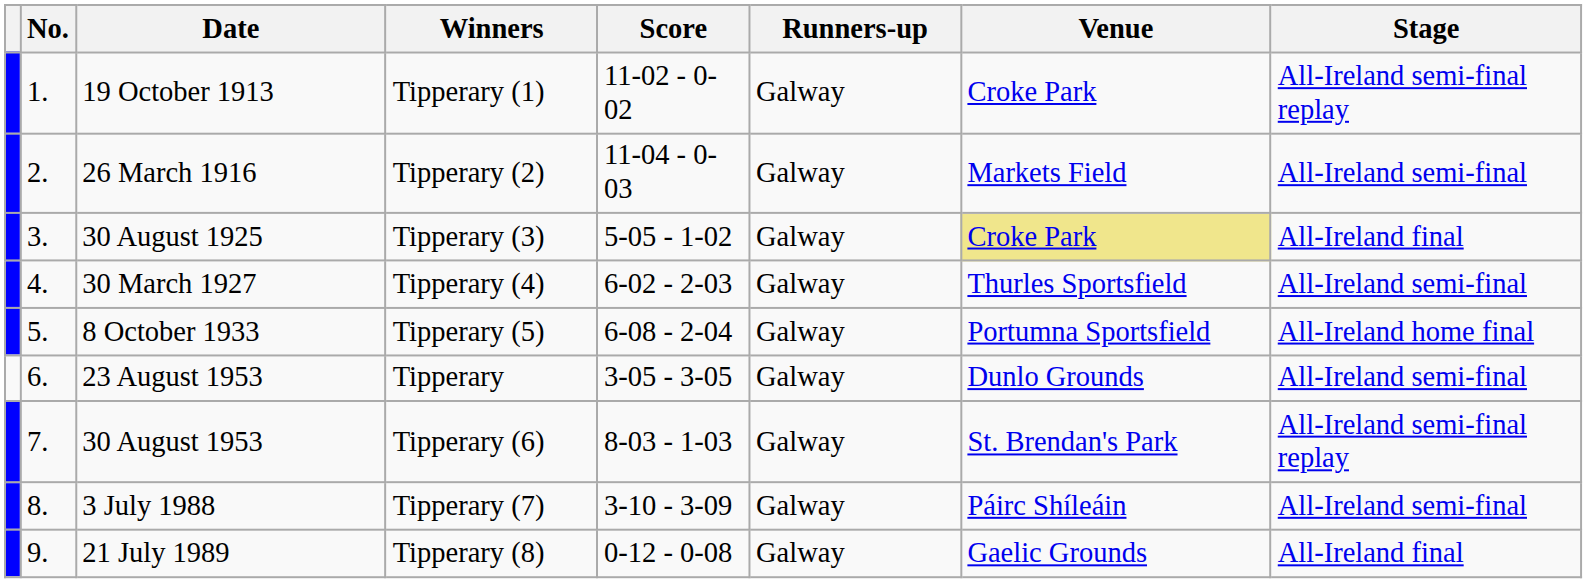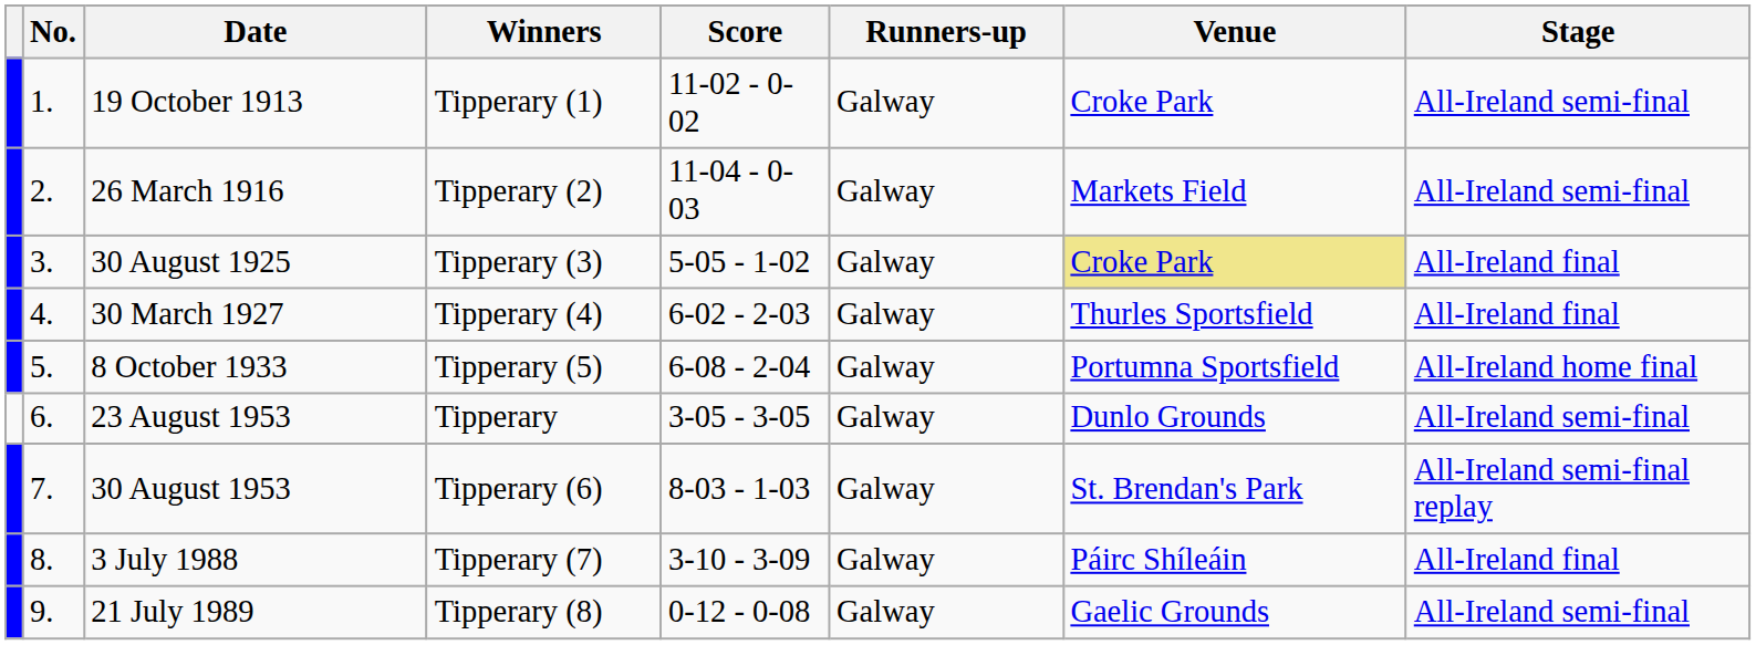 <table class="wikitable" style="font-size:90%">
 <tr>
 <th width=1></th>
 <th width=5>No.</th>
 <th width=150>Date</th>
 <th width=100>Winners</th>
 <th width=70>Score</th>
 <th width=100>Runners-up</th>
 <th width=150>Venue</th>
 <th width=150>Stage</th>
 </tr>
 <tr>
 <td style="background-color:#0000ff"></td>
 <td>1.</td>
 <td>19 October 1913</td>
 <td>Tipperary (1)</td>
 <td>11-02 - 0-02</td>
 <td>Galway</td>
 <td><a href='#'>Croke Park</a></td>
-<td><a href='#'>All-Ireland semi-final replay</a></td>
+<td><a href='#'>All-Ireland semi-final</a></td>
 </tr>
 <tr>
 <td style="background-color:#0000ff"></td>
 <td>2.</td>
 <td>26 March 1916</td>
 <td>Tipperary (2)</td>
 <td>11-04 - 0-03</td>
 <td>Galway</td>
 <td><a href='#'>Markets Field</a></td>
 <td><a href='#'>All-Ireland semi-final</a></td>
 </tr>
 <tr>
 <td style="background-color:#0000ff"></td>
 <td>3.</td>
 <td>30 August 1925</td>
 <td>Tipperary (3)</td>
 <td>5-05 - 1-02</td>
 <td>Galway</td>
 <td style="background: khaki;"><a href='#'>Croke Park</a></td>
 <td><a href='#'>All-Ireland final</a></td>
 </tr>
 <tr>
 <td style="background-color:#0000ff"></td>
 <td>4.</td>
 <td>30 March 1927</td>
 <td>Tipperary (4)</td>
 <td>6-02 - 2-03</td>
 <td>Galway</td>
 <td><a href='#'>Thurles Sportsfield</a></td>
-<td><a href='#'>All-Ireland semi-final</a></td>
+<td><a href='#'>All-Ireland final</a></td>
 </tr>
 <tr>
 <td style="background-color:#0000ff"></td>
 <td>5.</td>
 <td>8 October 1933</td>
 <td>Tipperary (5)</td>
 <td>6-08 - 2-04</td>
 <td>Galway</td>
 <td><a href='#'>Portumna Sportsfield</a></td>
 <td><a href='#'>All-Ireland home final</a></td>
 </tr>
 <tr>
 <td></td>
 <td>6.</td>
 <td>23 August 1953</td>
 <td>Tipperary</td>
 <td>3-05 - 3-05</td>
 <td>Galway</td>
 <td><a href='#'>Dunlo Grounds</a></td>
 <td><a href='#'>All-Ireland semi-final</a></td>
 </tr>
 <tr>
 <td style="background-color:#0000ff"></td>
 <td>7.</td>
 <td>30 August 1953</td>
 <td>Tipperary (6)</td>
 <td>8-03 - 1-03</td>
 <td>Galway</td>
 <td><a href='#'>St. Brendan's Park</a></td>
 <td><a href='#'>All-Ireland semi-final replay</a></td>
 </tr>
 <tr>
 <td style="background-color:#0000ff"></td>
 <td>8.</td>
 <td>3 July 1988</td>
 <td>Tipperary (7)</td>
 <td>3-10 - 3-09</td>
 <td>Galway</td>
 <td><a href='#'>Páirc Shíleáin</a></td>
-<td><a href='#'>All-Ireland semi-final</a></td>
+<td><a href='#'>All-Ireland final</a></td>
 </tr>
 <tr>
 <td style="background-color:#0000ff"></td>
 <td>9.</td>
 <td>21 July 1989</td>
 <td>Tipperary (8)</td>
 <td>0-12 - 0-08</td>
 <td>Galway</td>
 <td><a href='#'>Gaelic Grounds</a></td>
-<td><a href='#'>All-Ireland final</a></td>
+<td><a href='#'>All-Ireland semi-final</a></td>
 </tr>
 </table>
